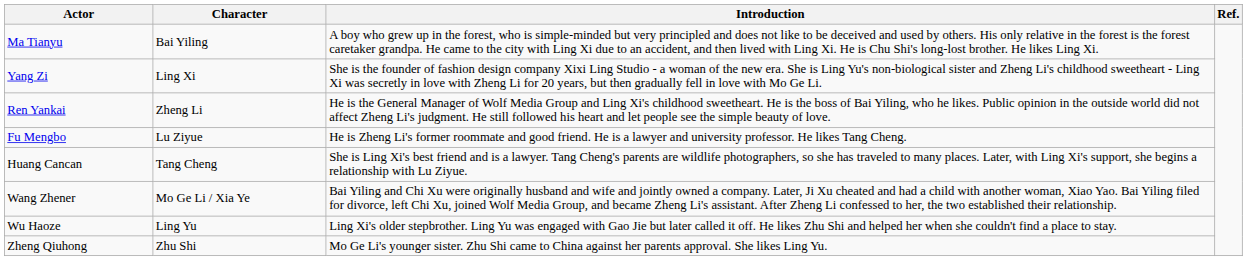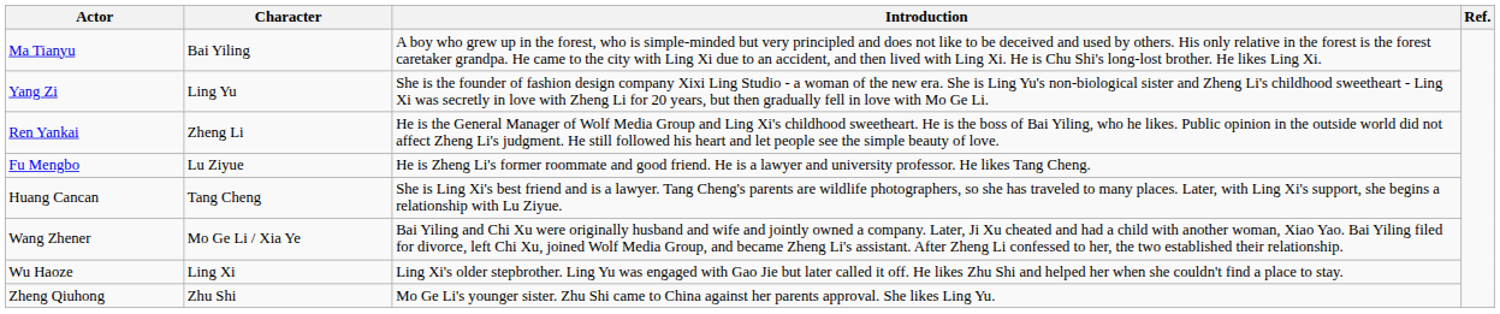 <table class="wikitable">
 <tr>
 <th style="width:12%">Actor</th>
 <th style="width:14%">Character</th>
 <th>Introduction</th>
 <th>Ref.</th>
 </tr>
 <tr>
 <td><a href='#'>Ma Tianyu</a></td>
 <td>Bai Yiling</td>
 <td>A boy who grew up in the forest, who is simple-minded but very principled and does not like to be deceived and used by others. His only relative in the forest is the forest caretaker grandpa. He came to the city with Ling Xi due to an accident, and then lived with Ling Xi. He is Chu Shi's long-lost brother. He likes Ling Xi.</td>
 <td rowspan=8></td>
 </tr>
 <tr>
 <td><a href='#'>Yang Zi</a></td>
-<td>Ling Xi</td>
+<td>Ling Yu</td>
 <td>She is the founder of fashion design company Xixi Ling Studio - a woman of the new era. She is Ling Yu's non-biological sister and Zheng Li's childhood sweetheart - Ling Xi was secretly in love with Zheng Li for 20 years, but then gradually fell in love with Mo Ge Li.</td>
 </tr>
 <tr>
 <td><a href='#'>Ren Yankai</a></td>
 <td>Zheng Li</td>
 <td>He is the General Manager of Wolf Media Group and Ling Xi's childhood sweetheart. He is the boss of Bai Yiling, who he likes. Public opinion in the outside world did not affect Zheng Li's judgment. He still followed his heart and let people see the simple beauty of love.</td>
 </tr>
 <tr>
 <td><a href='#'>Fu Mengbo</a></td>
 <td>Lu Ziyue</td>
 <td>He is Zheng Li's former roommate and good friend. He is a lawyer and university professor. He likes Tang Cheng.</td>
 </tr>
 <tr>
 <td>Huang Cancan</td>
 <td>Tang Cheng</td>
 <td>She is Ling Xi's best friend and is a lawyer. Tang Cheng's parents are wildlife photographers, so she has traveled to many places. Later, with Ling Xi's support, she begins a relationship with Lu Ziyue.</td>
 </tr>
 <tr>
 <td>Wang Zhener</td>
 <td>Mo Ge Li / Xia Ye</td>
 <td>Bai Yiling and Chi Xu were originally husband and wife and jointly owned a company. Later, Ji Xu cheated and had a child with another woman, Xiao Yao. Bai Yiling filed for divorce, left Chi Xu, joined Wolf Media Group, and became Zheng Li's assistant. After Zheng Li confessed to her, the two established their relationship.</td>
 </tr>
 <tr>
 <td>Wu Haoze</td>
-<td>Ling Yu</td>
+<td>Ling Xi</td>
 <td>Ling Xi's older stepbrother. Ling Yu was engaged with Gao Jie but later called it off. He likes Zhu Shi and helped her when she couldn't find a place to stay.</td>
 </tr>
 <tr>
 <td>Zheng Qiuhong</td>
 <td>Zhu Shi</td>
 <td>Mo Ge Li's younger sister. Zhu Shi came to China against her parents approval. She likes Ling Yu.</td>
 </tr>
 </table>
